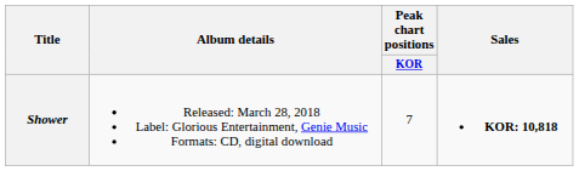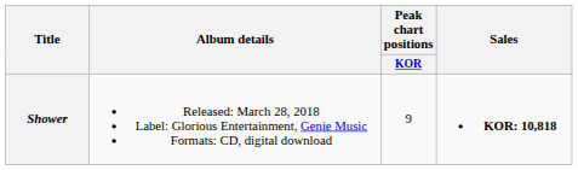 <table class="wikitable plainrowheaders" style="text-align:center">
 <tr>
 <th scope="col" rowspan="2" style="width:6em">Title</th>
 <th scope="col" rowspan="2" style="width:22em">Album details</th>
 <th scope="col" colspan="1">Peak chart positions</th>
 <th scope="col" rowspan="2" style="width:10em">Sales</th>
 </tr>
 <tr>
 <th scope="col" style="width:3em;font-size:90%"><a href='#'>KOR</a><br></th>
 </tr>
 <tr>
 <th scope="row"><em>Shower</em></th>
 <td><br><ul><li>Released: March 28, 2018</li><li>Label: Glorious Entertainment, <a href='#'>Genie Music</a></li><li>Formats: CD, digital download</li></ul></td>
-<td>7</td>
+<td>9</td>
 <td><strong><br><ul><li>KOR: 10,818</li></ul></strong></td>
 </tr>
 </table>
